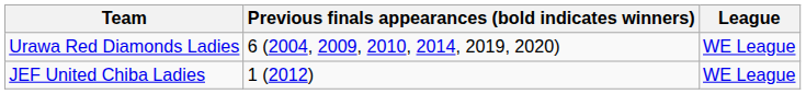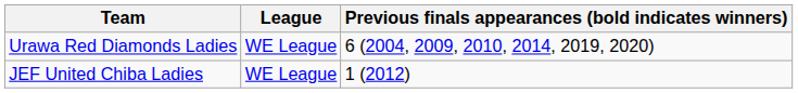 <table class="wikitable">
 <tr>
 <th>Team</th>
+<th>League</th>
 <th>Previous finals appearances (bold indicates winners)</th>
-<th>League</th>
 </tr>
 <tr>
 <td><a href='#'>Urawa Red Diamonds Ladies</a></td>
+<td><a href='#'>WE League</a></td>
 <td>6 (<a href='#'>2004</a>, <a href='#'>2009</a>, <a href='#'>2010</a>, <a href='#'>2014</a>, 2019, 2020)</td>
-<td><a href='#'>WE League</a></td>
 </tr>
 <tr>
 <td><a href='#'>JEF United Chiba Ladies</a></td>
+<td><a href='#'>WE League</a></td>
 <td>1 (<a href='#'>2012</a>)</td>
-<td><a href='#'>WE League</a></td>
 </tr>
 </table>
